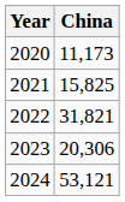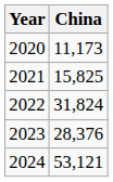 <table class="wikitable">
 <tr>
 <th>Year</th>
 <th>China</th>
 </tr>
 <tr>
 <td>2020</td>
 <td>11,173</td>
 </tr>
 <tr>
 <td>2021</td>
 <td>15,825</td>
 </tr>
 <tr>
 <td>2022</td>
-<td>31,821</td>
+<td>31,824</td>
 </tr>
 <tr>
 <td>2023</td>
-<td>20,306</td>
+<td>28,376</td>
 </tr>
 <tr>
 <td>2024</td>
 <td>53,121</td>
 </tr>
 </table>
